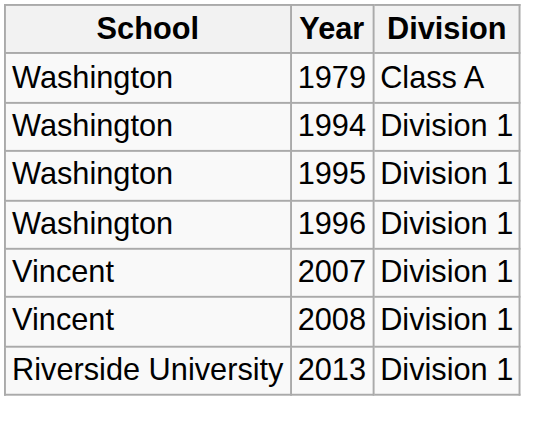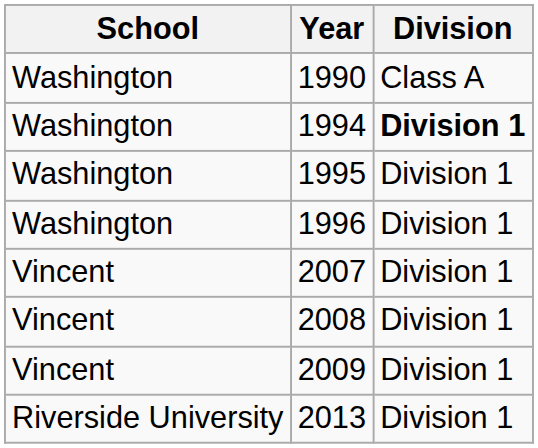 <table class="wikitable">
 <tr>
 <th>School</th>
 <th>Year</th>
 <th>Division</th>
 </tr>
 <tr>
 <td>Washington</td>
-<td>1979</td>
+<td>1990</td>
 <td>Class A</td>
 </tr>
 <tr>
 <td>Washington</td>
 <td>1994</td>
-<td>Division 1</td>
+<td><strong>Division 1</strong></td>
 </tr>
 <tr>
 <td>Washington</td>
 <td>1995</td>
 <td>Division 1</td>
 </tr>
 <tr>
 <td>Washington</td>
 <td>1996</td>
 <td>Division 1</td>
 </tr>
 <tr>
 <td>Vincent</td>
 <td>2007</td>
 <td>Division 1</td>
 </tr>
 <tr>
 <td>Vincent</td>
 <td>2008</td>
 <td>Division 1</td>
 </tr>
 <tr>
+<td>Vincent</td>
+<td>2009</td>
+<td>Division 1</td>
+</tr>
+<tr>
 <td>Riverside University</td>
 <td>2013</td>
 <td>Division 1</td>
 </tr>
 </table>
